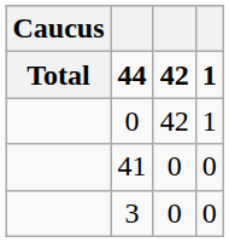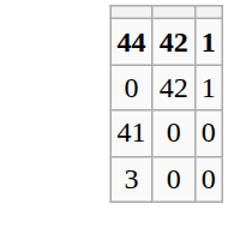 <table class="wikitable" style="text-align:center; float:right">
 <tr>
-<th>Caucus</th>
 <th></th>
 <th></th>
 <th></th>
 </tr>
 <tr>
-<th>Total</th>
 <td><strong>44</strong></td>
 <td><strong>42</strong></td>
 <td><strong>1</strong></td>
 </tr>
 <tr>
-<td align="left"></td>
 <td>0</td>
 <td>42</td>
 <td>1</td>
 </tr>
 <tr>
-<td align="left"></td>
 <td>41</td>
 <td>0</td>
 <td>0</td>
 </tr>
 <tr>
-<td align="left"></td>
 <td>3</td>
 <td>0</td>
 <td>0</td>
 </tr>
 </table>
